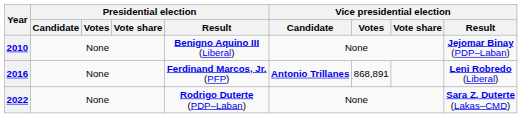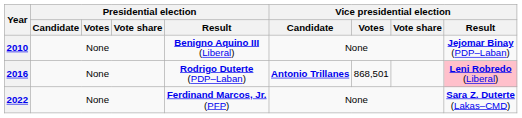 <table class="wikitable" style="text-align:center; font-size:90%">
 <tr>
 <th rowspan="2">Year</th>
 <th colspan="4">Presidential election</th>
 <th colspan="4">Vice presidential election</th>
 </tr>
 <tr>
 <th>Candidate</th>
 <th>Votes</th>
 <th>Vote share</th>
 <th>Result</th>
 <th>Candidate</th>
 <th>Votes</th>
 <th>Vote share</th>
 <th>Result</th>
 </tr>
 <tr>
 <th><a href='#'>2010</a></th>
 <td colspan="3">None</td>
 <td><strong><a href='#'>Benigno Aquino III</a></strong><br>(<a href='#'>Liberal</a>)</td>
 <td colspan="3">None</td>
 <td><strong><a href='#'>Jejomar Binay</a></strong><br>(<a href='#'>PDP–Laban</a>)</td>
 </tr>
 <tr>
 <th><a href='#'>2016</a></th>
 <td colspan="3">None</td>
-<td><strong><a href='#'>Ferdinand Marcos, Jr.</a></strong><br>(<a href='#'>PFP</a>)</td>
+<td><strong><a href='#'>Rodrigo Duterte</a></strong><br>(<a href='#'>PDP–Laban</a>)</td>
 <td><strong><a href='#'>Antonio Trillanes</a></strong></td>
-<td>868,891</td>
+<td>868,501</td>
 <td></td>
-<td><strong><a href='#'>Leni Robredo</a></strong><br>(<a href='#'>Liberal</a>)</td>
+<td style="background: pink;"><strong><a href='#'>Leni Robredo</a></strong><br>(<a href='#'>Liberal</a>)</td>
 </tr>
 <tr>
 <th><a href='#'>2022</a></th>
 <td colspan="3">None</td>
-<td><strong><a href='#'>Rodrigo Duterte</a></strong><br>(<a href='#'>PDP–Laban</a>)</td>
+<td><strong><a href='#'>Ferdinand Marcos, Jr.</a></strong><br>(<a href='#'>PFP</a>)</td>
 <td colspan="3">None</td>
 <td><a href='#'><strong>Sara Z. Duterte</strong></a><br>(<a href='#'>Lakas–CMD</a>)</td>
 </tr>
 </table>
